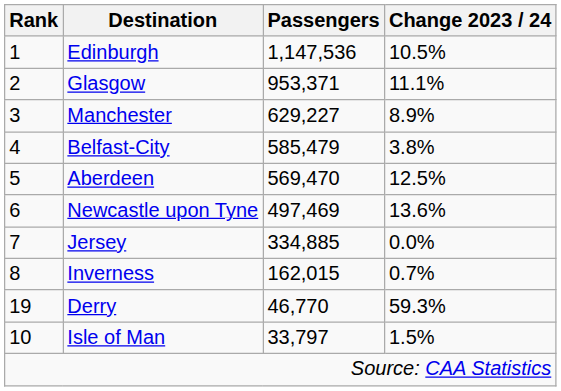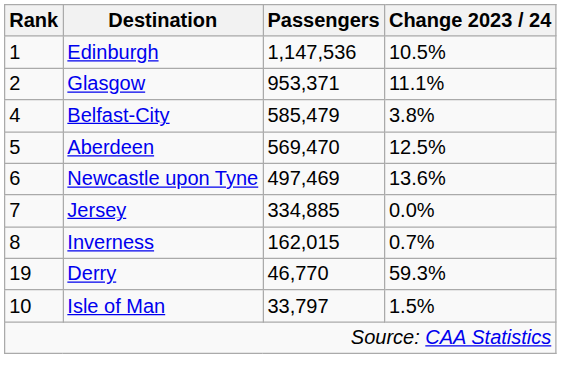 <table class="wikitable sortable" style="width:align">
 <tr>
 <th>Rank</th>
 <th>Destination</th>
 <th>Passengers</th>
 <th>Change 2023 / 24</th>
 </tr>
 <tr>
 <td>1</td>
 <td> <a href='#'>Edinburgh</a></td>
 <td>1,147,536</td>
 <td> 10.5%</td>
 </tr>
 <tr>
 <td>2</td>
 <td> <a href='#'>Glasgow</a></td>
 <td>953,371</td>
 <td> 11.1%</td>
-</tr>
-<tr>
-<td>3</td>
-<td> <a href='#'>Manchester</a></td>
-<td>629,227</td>
-<td> 8.9%</td>
 </tr>
 <tr>
 <td>4</td>
 <td> <a href='#'>Belfast-City</a></td>
 <td>585,479</td>
 <td> 3.8%</td>
 </tr>
 <tr>
 <td>5</td>
 <td> <a href='#'>Aberdeen</a></td>
 <td>569,470</td>
 <td> 12.5%</td>
 </tr>
 <tr>
 <td>6</td>
 <td> <a href='#'>Newcastle upon Tyne</a></td>
 <td>497,469</td>
 <td> 13.6%</td>
 </tr>
 <tr>
 <td>7</td>
 <td> <a href='#'>Jersey</a></td>
 <td>334,885</td>
 <td> 0.0%</td>
 </tr>
 <tr>
 <td>8</td>
 <td> <a href='#'>Inverness</a></td>
 <td>162,015</td>
 <td> 0.7%</td>
 </tr>
 <tr>
 <td>19</td>
 <td> <a href='#'>Derry</a></td>
 <td>46,770</td>
 <td> 59.3%</td>
 </tr>
 <tr>
 <td>10</td>
 <td> <a href='#'>Isle of Man</a></td>
 <td>33,797</td>
 <td> 1.5%</td>
 </tr>
 <tr class="sortbottom">
 <td colspan="4" style="text-align:right;"><em>Source: <a href='#'>CAA Statistics</a></em></td>
 </tr>
 </table>
